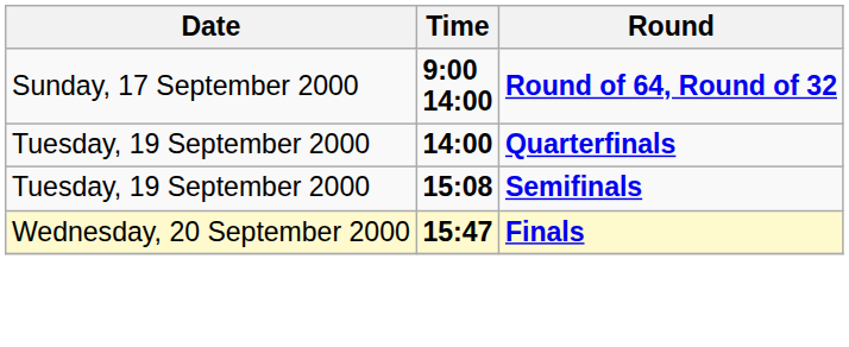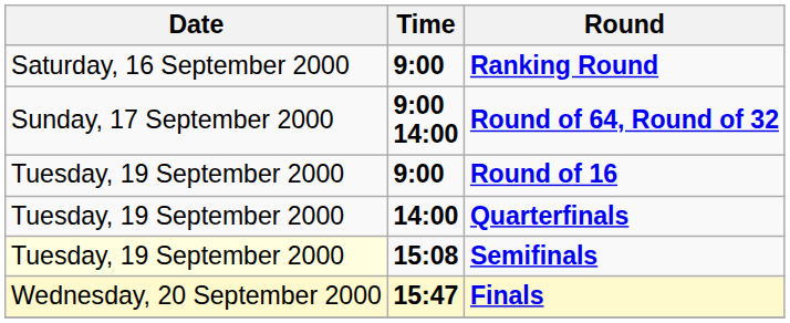 <table class="wikitable">
 <tr>
 <th>Date</th>
 <th>Time</th>
 <th>Round</th>
+</tr>
+<tr>
+<td>Saturday, 16 September 2000</td>
+<td><strong>9:00</strong></td>
+<td><strong><a href='#'>Ranking Round</a></strong></td>
 </tr>
 <tr>
 <td>Sunday, 17 September 2000</td>
 <td><strong>9:00<br>14:00</strong></td>
 <td><strong> <a href='#'>Round of 64, Round of 32</a></strong></td>
 </tr>
 <tr>
 <td>Tuesday, 19 September 2000</td>
+<td><strong>9:00</strong></td>
+<td><strong>  <a href='#'>Round of 16</a></strong></td>
+</tr>
+<tr>
+<td>Tuesday, 19 September 2000</td>
 <td><strong>14:00</strong></td>
 <td><strong>  <a href='#'>Quarterfinals</a></strong></td>
 </tr>
 <tr>
-<td>Tuesday, 19 September 2000</td>
+<td style="background: lightyellow;">Tuesday, 19 September 2000</td>
 <td><strong>15:08</strong></td>
 <td><strong>  <a href='#'>Semifinals</a></strong></td>
 </tr>
 <tr>
 <td style=background:lemonchiffon>Wednesday, 20 September 2000</td>
 <td style=background:lemonchiffon><strong>15:47</strong></td>
 <td style=background:lemonchiffon><strong>  <a href='#'>Finals</a></strong></td>
 </tr>
 <tr>
 </tr>
 </table>
